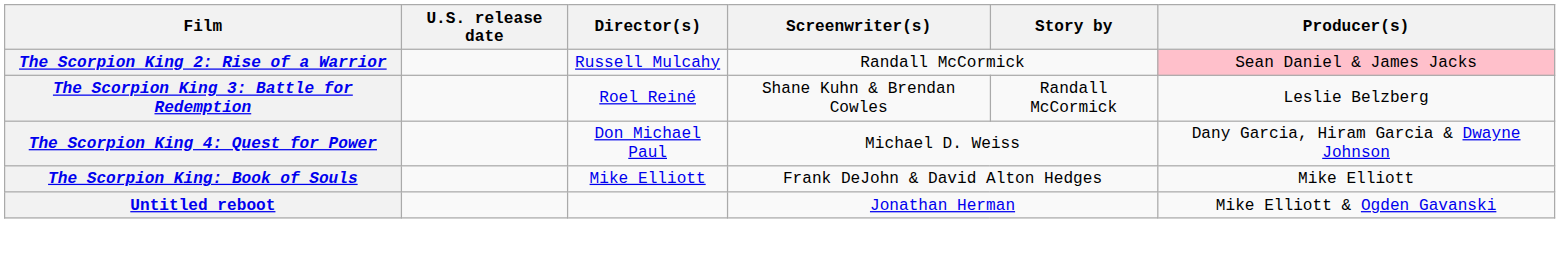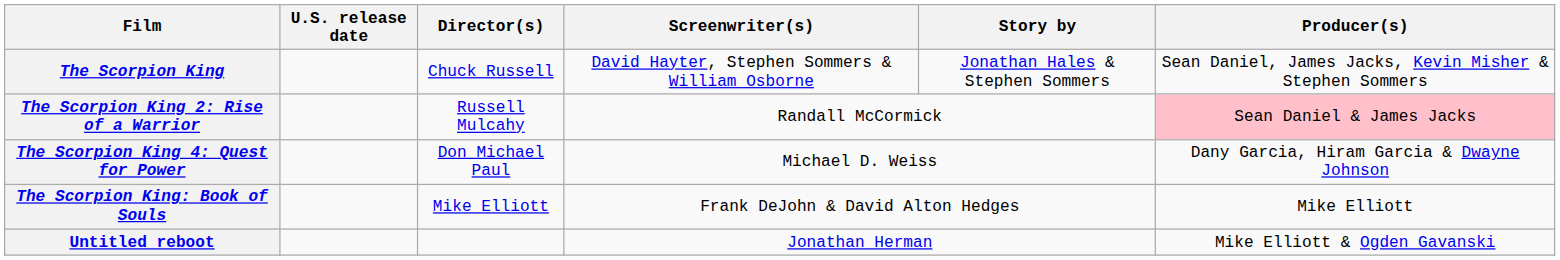 <table class="wikitable plainrowheaders" style="text-align:center">
 <tr>
 <th>Film</th>
 <th>U.S. release date</th>
 <th>Director(s)</th>
 <th>Screenwriter(s)</th>
 <th>Story by</th>
 <th>Producer(s)</th>
 </tr>
 <tr>
+<th scope="row"><em><a href='#'>The Scorpion King</a></em></th>
+<td></td>
+<td><a href='#'>Chuck Russell</a></td>
+<td><a href='#'>David Hayter</a>, Stephen Sommers & <a href='#'>William Osborne</a></td>
+<td><a href='#'>Jonathan Hales</a> & Stephen Sommers</td>
+<td>Sean Daniel, James Jacks, <a href='#'>Kevin Misher</a> & Stephen Sommers</td>
+</tr>
+<tr>
 <th scope="row"><em><a href='#'>The Scorpion King 2: Rise of a Warrior</a></em></th>
 <td></td>
 <td><a href='#'>Russell Mulcahy</a></td>
 <td colspan="2">Randall McCormick</td>
 <td style="background: pink;">Sean Daniel & James Jacks</td>
-</tr>
-<tr>
-<th scope="row"><em><a href='#'>The Scorpion King 3: Battle for Redemption</a></em></th>
-<td></td>
-<td><a href='#'>Roel Reiné</a></td>
-<td>Shane Kuhn & Brendan Cowles</td>
-<td>Randall McCormick</td>
-<td>Leslie Belzberg</td>
 </tr>
 <tr>
 <th scope="row"><em><a href='#'>The Scorpion King 4: Quest for Power</a></em></th>
 <td></td>
 <td><a href='#'>Don Michael Paul</a></td>
 <td colspan="2">Michael D. Weiss</td>
 <td>Dany Garcia, Hiram Garcia & <a href='#'>Dwayne Johnson</a></td>
 </tr>
 <tr>
 <th scope="row"><em><a href='#'>The Scorpion King: Book of Souls</a></em></th>
 <td></td>
 <td><a href='#'>Mike Elliott</a></td>
 <td colspan="2">Frank DeJohn & David Alton Hedges</td>
 <td>Mike Elliott</td>
 </tr>
 <tr>
 <th scope="row"><a href='#'>Untitled reboot</a></th>
 <td></td>
 <td></td>
 <td colspan="2"><a href='#'>Jonathan Herman</a></td>
 <td>Mike Elliott & <a href='#'>Ogden Gavanski</a></td>
 </tr>
 </table>
